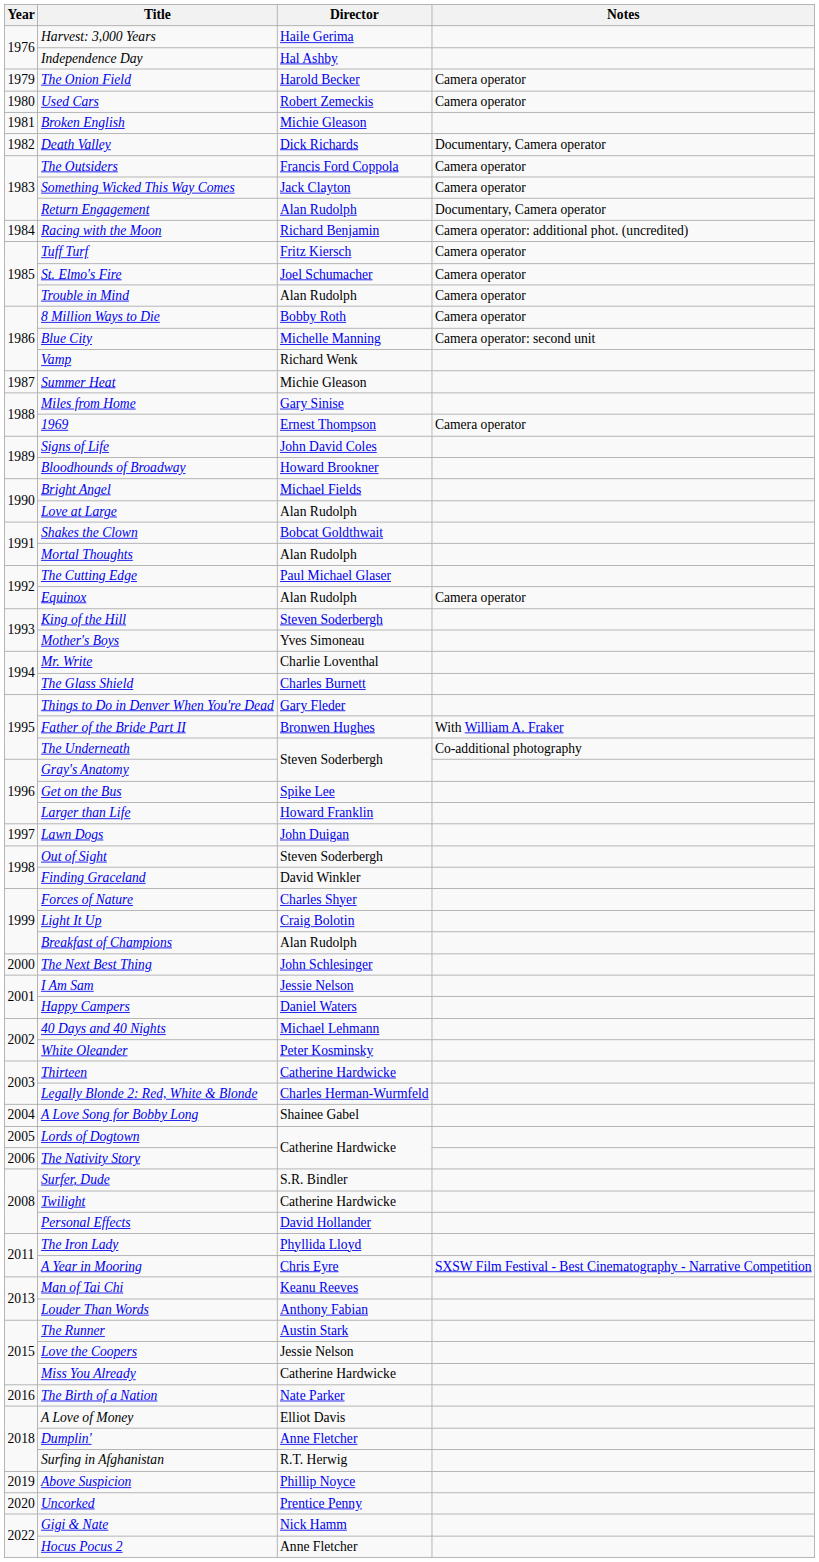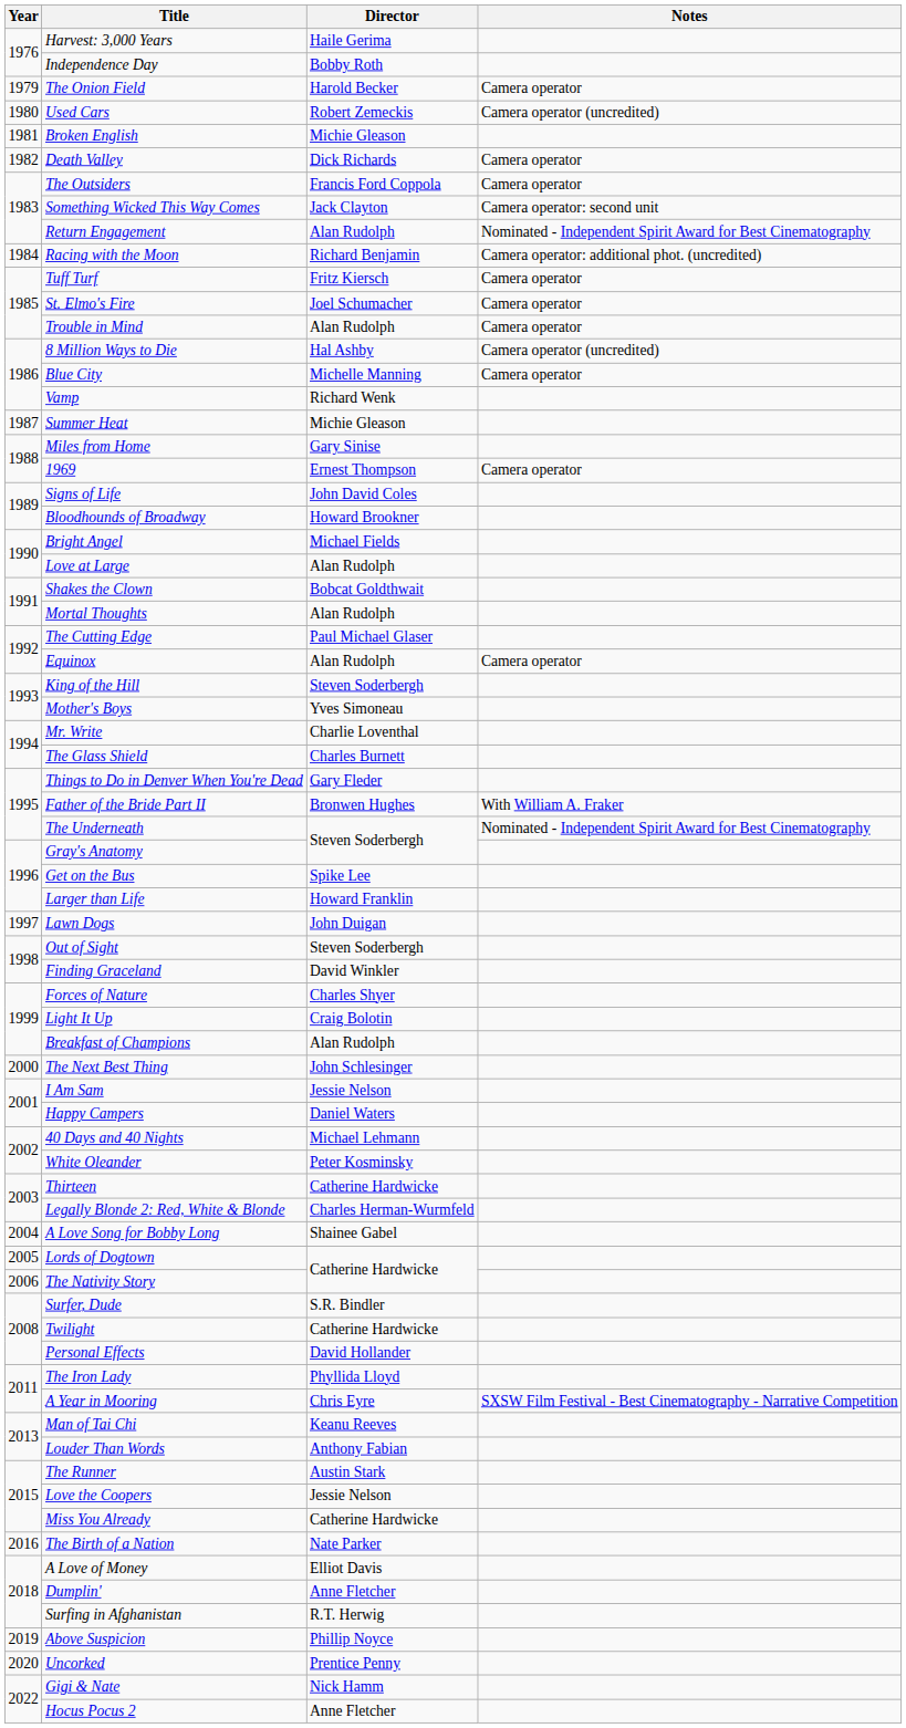 <table class="wikitable">
 <tr>
 <th>Year</th>
 <th>Title</th>
 <th>Director</th>
 <th>Notes</th>
 </tr>
 <tr>
 <td rowspan=2>1976</td>
 <td><em>Harvest: 3,000 Years</em></td>
 <td><a href='#'>Haile Gerima</a></td>
 <td></td>
 </tr>
 <tr>
 <td><em>Independence Day</em></td>
-<td><a href='#'>Hal Ashby</a></td>
+<td><a href='#'>Bobby Roth</a></td>
 <td></td>
 </tr>
 <tr>
 <td>1979</td>
 <td><em><a href='#'>The Onion Field</a></em></td>
 <td><a href='#'>Harold Becker</a></td>
 <td>Camera operator</td>
 </tr>
 <tr>
 <td>1980</td>
 <td><em><a href='#'>Used Cars</a></em></td>
 <td><a href='#'>Robert Zemeckis</a></td>
-<td>Camera operator</td>
+<td>Camera operator (uncredited)</td>
 </tr>
 <tr>
 <td>1981</td>
 <td><em><a href='#'>Broken English</a></em></td>
 <td><a href='#'>Michie Gleason</a></td>
 <td></td>
 </tr>
 <tr>
 <td>1982</td>
 <td><em><a href='#'>Death Valley</a></em></td>
 <td><a href='#'>Dick Richards</a></td>
-<td>Documentary, Camera operator</td>
+<td>Camera operator</td>
 </tr>
 <tr>
 <td rowspan=3>1983</td>
 <td><em><a href='#'>The Outsiders</a></em></td>
 <td><a href='#'>Francis Ford Coppola</a></td>
 <td>Camera operator</td>
 </tr>
 <tr>
 <td><em><a href='#'>Something Wicked This Way Comes</a></em></td>
 <td><a href='#'>Jack Clayton</a></td>
-<td>Camera operator</td>
+<td>Camera operator: second unit</td>
 </tr>
 <tr>
 <td><em><a href='#'>Return Engagement</a></em></td>
 <td><a href='#'>Alan Rudolph</a></td>
-<td>Documentary, Camera operator</td>
+<td>Nominated - <a href='#'>Independent Spirit Award for Best Cinematography</a></td>
 </tr>
 <tr>
 <td>1984</td>
 <td><em><a href='#'>Racing with the Moon</a></em></td>
 <td><a href='#'>Richard Benjamin</a></td>
 <td>Camera operator: additional phot. (uncredited)</td>
 </tr>
 <tr>
 <td rowspan=3>1985</td>
 <td><em><a href='#'>Tuff Turf</a></em></td>
 <td><a href='#'>Fritz Kiersch</a></td>
 <td>Camera operator</td>
 </tr>
 <tr>
 <td><em><a href='#'>St. Elmo's Fire</a></em></td>
 <td><a href='#'>Joel Schumacher</a></td>
 <td>Camera operator</td>
 </tr>
 <tr>
 <td><em><a href='#'>Trouble in Mind</a></em></td>
 <td>Alan Rudolph</td>
 <td>Camera operator</td>
 </tr>
 <tr>
 <td rowspan=3>1986</td>
 <td><em><a href='#'>8 Million Ways to Die</a></em></td>
-<td><a href='#'>Bobby Roth</a></td>
-<td>Camera operator</td>
+<td><a href='#'>Hal Ashby</a></td>
+<td>Camera operator (uncredited)</td>
 </tr>
 <tr>
 <td><em><a href='#'>Blue City</a></em></td>
 <td><a href='#'>Michelle Manning</a></td>
-<td>Camera operator: second unit</td>
+<td>Camera operator</td>
 </tr>
 <tr>
 <td><em><a href='#'>Vamp</a></em></td>
 <td>Richard Wenk</td>
 <td></td>
 </tr>
 <tr>
 <td>1987</td>
 <td><em><a href='#'>Summer Heat</a></em></td>
 <td>Michie Gleason</td>
 <td></td>
 </tr>
 <tr>
 <td rowspan=2>1988</td>
 <td><em><a href='#'>Miles from Home</a></em></td>
 <td><a href='#'>Gary Sinise</a></td>
 <td></td>
 </tr>
 <tr>
 <td><em><a href='#'>1969</a></em></td>
 <td><a href='#'>Ernest Thompson</a></td>
 <td>Camera operator</td>
 </tr>
 <tr>
 <td rowspan=2>1989</td>
 <td><em><a href='#'>Signs of Life</a></em></td>
 <td><a href='#'>John David Coles</a></td>
 <td></td>
 </tr>
 <tr>
 <td><em><a href='#'>Bloodhounds of Broadway</a></em></td>
 <td><a href='#'>Howard Brookner</a></td>
 <td></td>
 </tr>
 <tr>
 <td rowspan=2>1990</td>
 <td><em><a href='#'>Bright Angel</a></em></td>
 <td><a href='#'>Michael Fields</a></td>
 <td></td>
 </tr>
 <tr>
 <td><em><a href='#'>Love at Large</a></em></td>
 <td>Alan Rudolph</td>
 <td></td>
 </tr>
 <tr>
 <td rowspan=2>1991</td>
 <td><em><a href='#'>Shakes the Clown</a></em></td>
 <td><a href='#'>Bobcat Goldthwait</a></td>
 <td></td>
 </tr>
 <tr>
 <td><em><a href='#'>Mortal Thoughts</a></em></td>
 <td>Alan Rudolph</td>
 <td></td>
 </tr>
 <tr>
 <td rowspan=2>1992</td>
 <td><em><a href='#'>The Cutting Edge</a></em></td>
 <td><a href='#'>Paul Michael Glaser</a></td>
 <td></td>
 </tr>
 <tr>
 <td><em><a href='#'>Equinox</a></em></td>
 <td>Alan Rudolph</td>
 <td>Camera operator</td>
 </tr>
 <tr>
 <td rowspan=2>1993</td>
 <td><em><a href='#'>King of the Hill</a></em></td>
 <td><a href='#'>Steven Soderbergh</a></td>
 <td></td>
 </tr>
 <tr>
 <td><em><a href='#'>Mother's Boys</a></em></td>
 <td>Yves Simoneau</td>
 <td></td>
 </tr>
 <tr>
 <td rowspan=2>1994</td>
 <td><em><a href='#'>Mr. Write</a></em></td>
 <td>Charlie Loventhal</td>
 <td></td>
 </tr>
 <tr>
 <td><em><a href='#'>The Glass Shield</a></em></td>
 <td><a href='#'>Charles Burnett</a></td>
 <td></td>
 </tr>
 <tr>
 <td rowspan=3>1995</td>
 <td><em><a href='#'>Things to Do in Denver When You're Dead</a></em></td>
 <td><a href='#'>Gary Fleder</a></td>
 <td></td>
 </tr>
 <tr>
 <td><em><a href='#'>Father of the Bride Part II</a></em></td>
 <td><a href='#'>Bronwen Hughes</a></td>
 <td>With <a href='#'>William A. Fraker</a></td>
 </tr>
 <tr>
 <td><em><a href='#'>The Underneath</a></em></td>
 <td rowspan=2>Steven Soderbergh</td>
-<td>Co-additional photography</td>
+<td>Nominated - <a href='#'>Independent Spirit Award for Best Cinematography</a></td>
 </tr>
 <tr>
 <td rowspan=3>1996</td>
 <td><em><a href='#'>Gray's Anatomy</a></em></td>
 <td></td>
 </tr>
 <tr>
 <td><em><a href='#'>Get on the Bus</a></em></td>
 <td><a href='#'>Spike Lee</a></td>
 <td></td>
 </tr>
 <tr>
 <td><em><a href='#'>Larger than Life</a></em></td>
 <td><a href='#'>Howard Franklin</a></td>
 <td></td>
 </tr>
 <tr>
 <td>1997</td>
 <td><em><a href='#'>Lawn Dogs</a></em></td>
 <td><a href='#'>John Duigan</a></td>
 <td></td>
 </tr>
 <tr>
 <td rowspan=2>1998</td>
 <td><em><a href='#'>Out of Sight</a></em></td>
 <td>Steven Soderbergh</td>
 <td></td>
 </tr>
 <tr>
 <td><em><a href='#'>Finding Graceland</a></em></td>
 <td>David Winkler</td>
 <td></td>
 </tr>
 <tr>
 <td rowspan=3>1999</td>
 <td><em><a href='#'>Forces of Nature</a></em></td>
 <td><a href='#'>Charles Shyer</a></td>
 <td></td>
 </tr>
 <tr>
 <td><em><a href='#'>Light It Up</a></em></td>
 <td><a href='#'>Craig Bolotin</a></td>
 <td></td>
 </tr>
 <tr>
 <td><em><a href='#'>Breakfast of Champions</a></em></td>
 <td>Alan Rudolph</td>
 <td></td>
 </tr>
 <tr>
 <td>2000</td>
 <td><em><a href='#'>The Next Best Thing</a></em></td>
 <td><a href='#'>John Schlesinger</a></td>
 <td></td>
 </tr>
 <tr>
 <td rowspan=2>2001</td>
 <td><em><a href='#'>I Am Sam</a></em></td>
 <td><a href='#'>Jessie Nelson</a></td>
 <td></td>
 </tr>
 <tr>
 <td><em><a href='#'>Happy Campers</a></em></td>
 <td><a href='#'>Daniel Waters</a></td>
 <td></td>
 </tr>
 <tr>
 <td rowspan=2>2002</td>
 <td><em><a href='#'>40 Days and 40 Nights</a></em></td>
 <td><a href='#'>Michael Lehmann</a></td>
 <td></td>
 </tr>
 <tr>
 <td><em><a href='#'>White Oleander</a></em></td>
 <td><a href='#'>Peter Kosminsky</a></td>
 <td></td>
 </tr>
 <tr>
 <td rowspan=2>2003</td>
 <td><em><a href='#'>Thirteen</a></em></td>
 <td><a href='#'>Catherine Hardwicke</a></td>
 <td></td>
 </tr>
 <tr>
 <td><em><a href='#'>Legally Blonde 2: Red, White & Blonde</a></em></td>
 <td><a href='#'>Charles Herman-Wurmfeld</a></td>
 <td></td>
 </tr>
 <tr>
 <td>2004</td>
 <td><em><a href='#'>A Love Song for Bobby Long</a></em></td>
 <td>Shainee Gabel</td>
 <td></td>
 </tr>
 <tr>
 <td>2005</td>
 <td><em><a href='#'>Lords of Dogtown</a></em></td>
 <td rowspan=2>Catherine Hardwicke</td>
 <td></td>
 </tr>
 <tr>
 <td>2006</td>
 <td><em><a href='#'>The Nativity Story</a></em></td>
 <td></td>
 </tr>
 <tr>
 <td rowspan=3>2008</td>
 <td><em><a href='#'>Surfer, Dude</a></em></td>
 <td>S.R. Bindler</td>
 <td></td>
 </tr>
 <tr>
 <td><em><a href='#'>Twilight</a></em></td>
 <td>Catherine Hardwicke</td>
 <td></td>
 </tr>
 <tr>
 <td><em><a href='#'>Personal Effects</a></em></td>
 <td><a href='#'>David Hollander</a></td>
 <td></td>
 </tr>
 <tr>
 <td rowspan=2>2011</td>
 <td><em><a href='#'>The Iron Lady</a></em></td>
 <td><a href='#'>Phyllida Lloyd</a></td>
 <td></td>
 </tr>
 <tr>
 <td><em><a href='#'>A Year in Mooring</a></em></td>
 <td><a href='#'>Chris Eyre</a></td>
 <td><a href='#'>SXSW Film Festival - Best Cinematography - Narrative Competition</a></td>
 </tr>
 <tr>
 <td rowspan=2>2013</td>
 <td><em><a href='#'>Man of Tai Chi</a></em></td>
 <td><a href='#'>Keanu Reeves</a></td>
 <td></td>
 </tr>
 <tr>
 <td><em><a href='#'>Louder Than Words</a></em></td>
 <td><a href='#'>Anthony Fabian</a></td>
 <td></td>
 </tr>
 <tr>
 <td rowspan=3>2015</td>
 <td><em><a href='#'>The Runner</a></em></td>
 <td><a href='#'>Austin Stark</a></td>
 <td></td>
 </tr>
 <tr>
 <td><em><a href='#'>Love the Coopers</a></em></td>
 <td>Jessie Nelson</td>
 <td></td>
 </tr>
 <tr>
 <td><em><a href='#'>Miss You Already</a></em></td>
 <td>Catherine Hardwicke</td>
 <td></td>
 </tr>
 <tr>
 <td>2016</td>
 <td><em><a href='#'>The Birth of a Nation</a></em></td>
 <td><a href='#'>Nate Parker</a></td>
 <td></td>
 </tr>
 <tr>
 <td rowspan=3>2018</td>
 <td><em>A Love of Money</em></td>
 <td>Elliot Davis</td>
 <td></td>
 </tr>
 <tr>
 <td><em><a href='#'>Dumplin'</a></em></td>
 <td><a href='#'>Anne Fletcher</a></td>
 <td></td>
 </tr>
 <tr>
 <td><em>Surfing in Afghanistan</em></td>
 <td>R.T. Herwig</td>
 <td></td>
 </tr>
 <tr>
 <td>2019</td>
 <td><em><a href='#'>Above Suspicion</a></em></td>
 <td><a href='#'>Phillip Noyce</a></td>
 <td></td>
 </tr>
 <tr>
 <td>2020</td>
 <td><em><a href='#'>Uncorked</a></em></td>
 <td><a href='#'>Prentice Penny</a></td>
 <td></td>
 </tr>
 <tr>
 <td rowspan=2>2022</td>
 <td><em><a href='#'>Gigi & Nate</a></em></td>
 <td><a href='#'>Nick Hamm</a></td>
 </tr>
 <tr>
 <td><em><a href='#'>Hocus Pocus 2</a></em></td>
 <td>Anne Fletcher</td>
 <td></td>
 </tr>
 </table>
